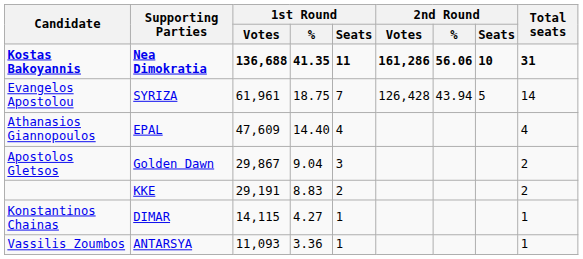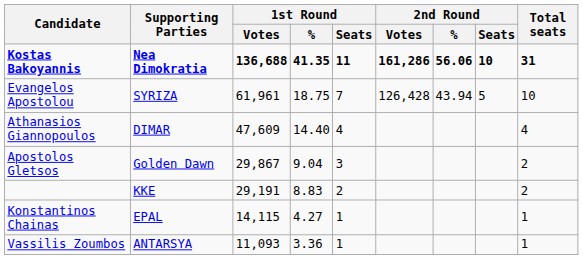 <table class=wikitable>
 <tr>
 <th rowspan=2>Candidate</th>
 <th rowspan=2>Supporting Parties</th>
 <th colspan=3>1st Round</th>
 <th colspan=3>2nd Round</th>
 <th rowspan=2>Total seats</th>
 </tr>
 <tr>
 <th>Votes</th>
 <th>%</th>
 <th>Seats</th>
 <th>Votes</th>
 <th>%</th>
 <th>Seats</th>
 </tr>
 <tr style="font-weight: bold">
 <td><a href='#'>Kostas Bakoyannis</a></td>
 <td><a href='#'>Nea Dimokratia</a></td>
 <td>136,688</td>
 <td>41.35</td>
 <td>11</td>
 <td>161,286</td>
 <td>56.06</td>
 <td>10</td>
 <td>31</td>
 </tr>
 <tr>
 <td><a href='#'>Evangelos Apostolou</a></td>
 <td><a href='#'>SYRIZA</a></td>
 <td>61,961</td>
 <td>18.75</td>
 <td>7</td>
 <td>126,428</td>
 <td>43.94</td>
 <td>5</td>
-<td>14</td>
+<td>10</td>
 </tr>
 <tr>
 <td><a href='#'>Athanasios Giannopoulos</a></td>
-<td><a href='#'>EPAL</a></td>
+<td><a href='#'>DIMAR</a></td>
 <td>47,609</td>
 <td>14.40</td>
 <td>4</td>
 <td></td>
 <td></td>
 <td></td>
 <td>4</td>
 </tr>
 <tr>
 <td><a href='#'>Apostolos Gletsos</a></td>
 <td><a href='#'>Golden Dawn</a></td>
 <td>29,867</td>
 <td>9.04</td>
 <td>3</td>
 <td></td>
 <td></td>
 <td></td>
 <td>2</td>
 </tr>
 <tr>
 <td></td>
 <td><a href='#'>KKE</a></td>
 <td>29,191</td>
 <td>8.83</td>
 <td>2</td>
 <td></td>
 <td></td>
 <td></td>
 <td>2</td>
 </tr>
 <tr>
 <td><a href='#'>Konstantinos Chainas</a></td>
-<td><a href='#'>DIMAR</a></td>
+<td><a href='#'>EPAL</a></td>
 <td>14,115</td>
 <td>4.27</td>
 <td>1</td>
 <td></td>
 <td></td>
 <td></td>
 <td>1</td>
 </tr>
 <tr>
 <td><a href='#'>Vassilis Zoumbos</a></td>
 <td><a href='#'>ANTARSYA</a></td>
 <td>11,093</td>
 <td>3.36</td>
 <td>1</td>
 <td></td>
 <td></td>
 <td></td>
 <td>1</td>
 </tr>
 </table>
